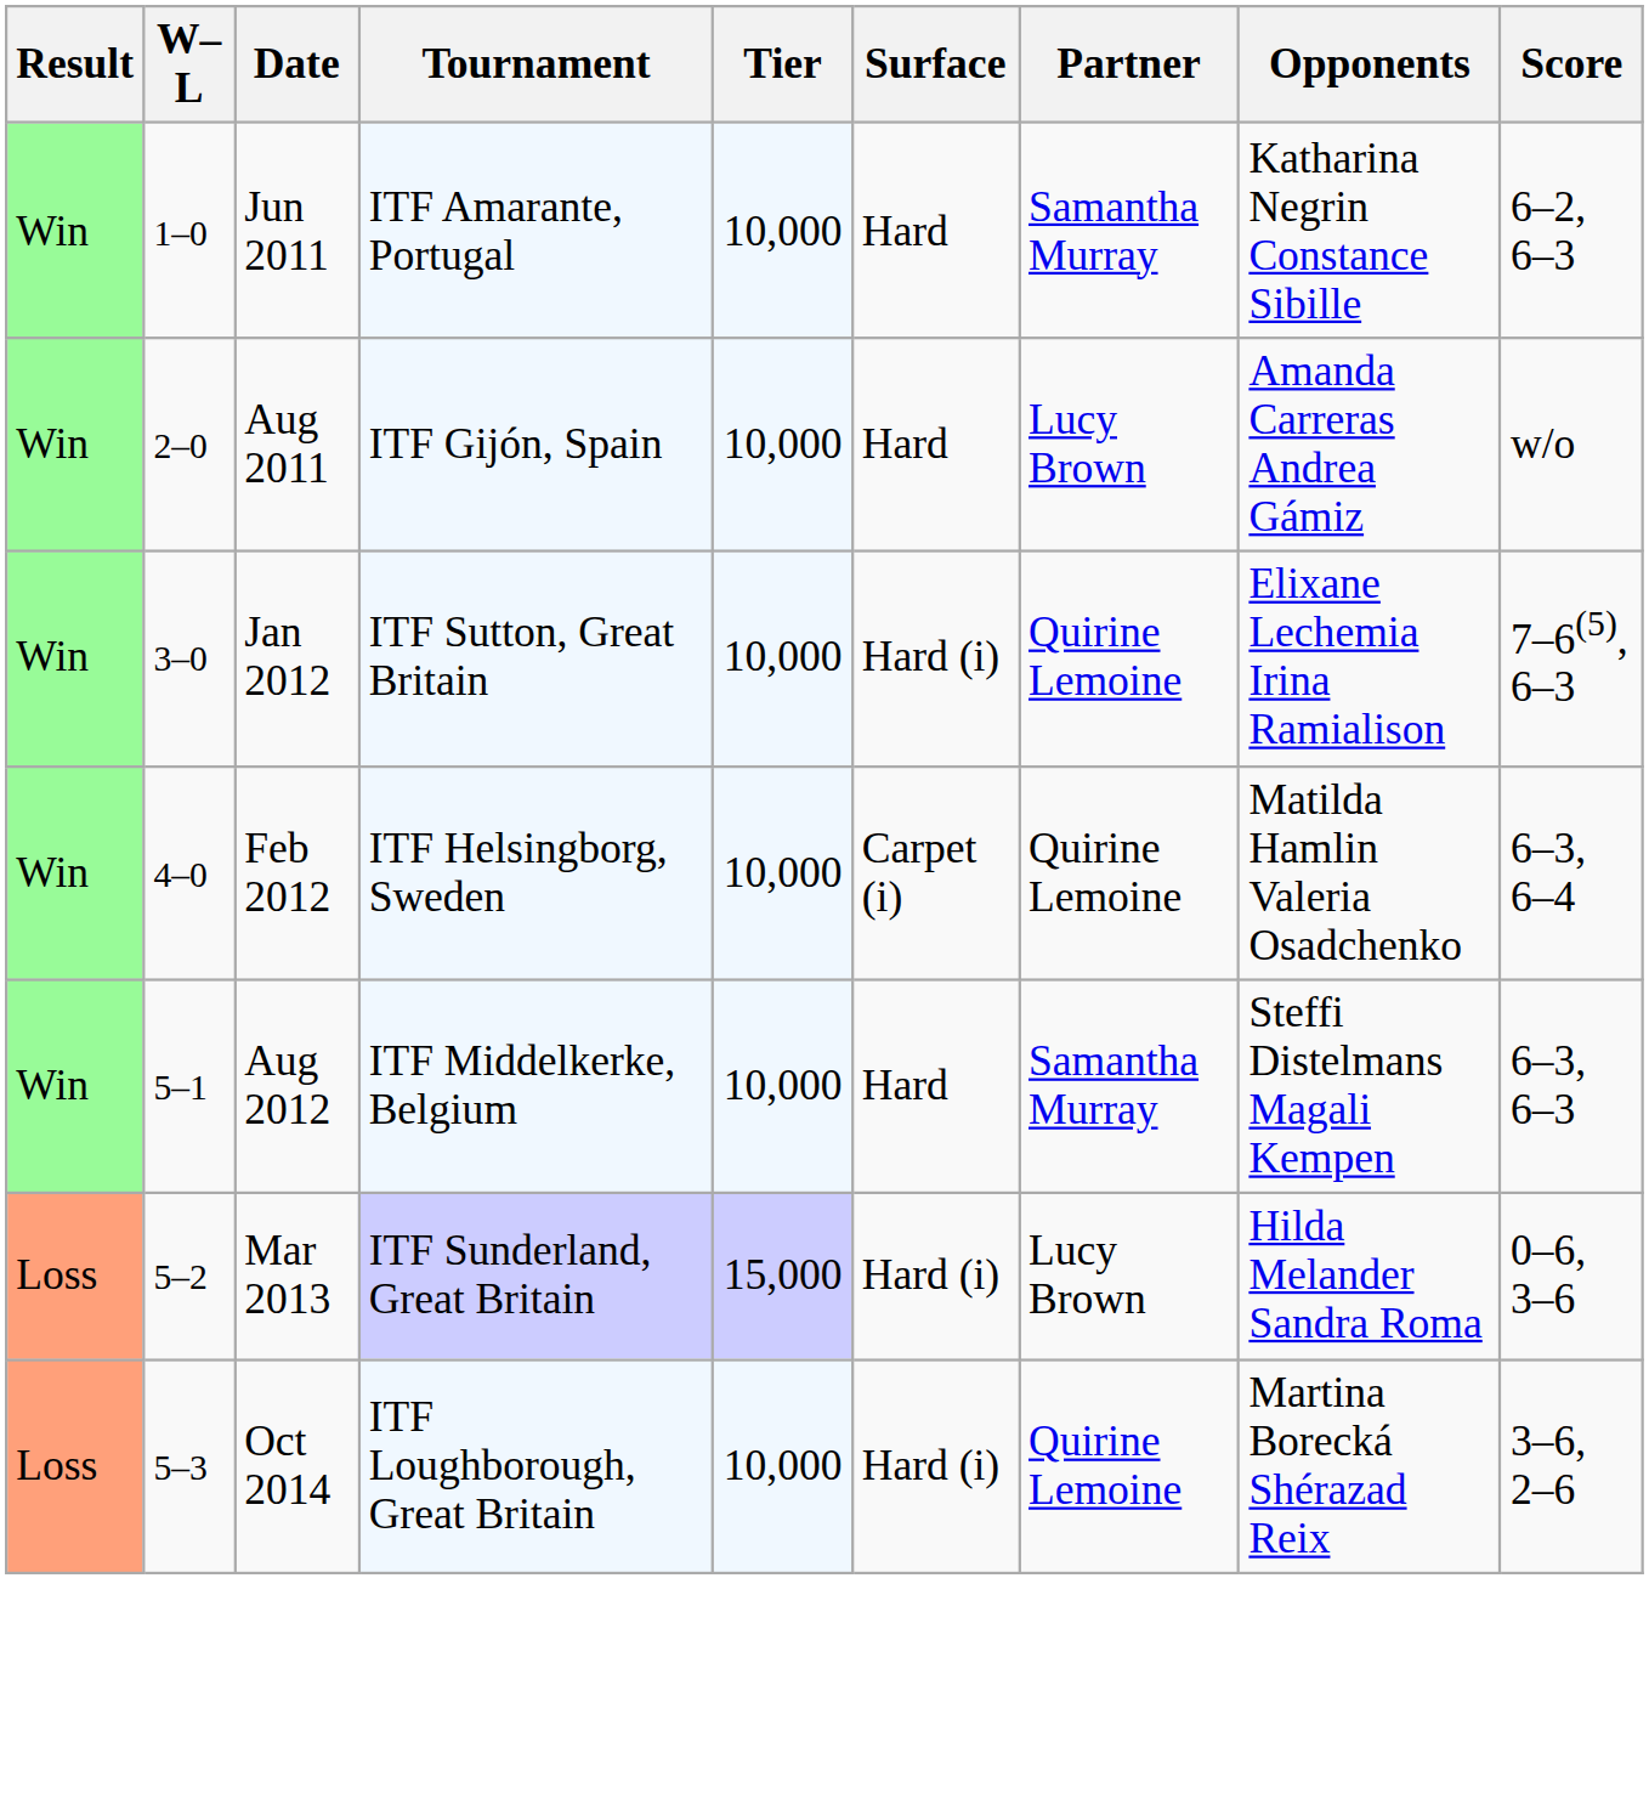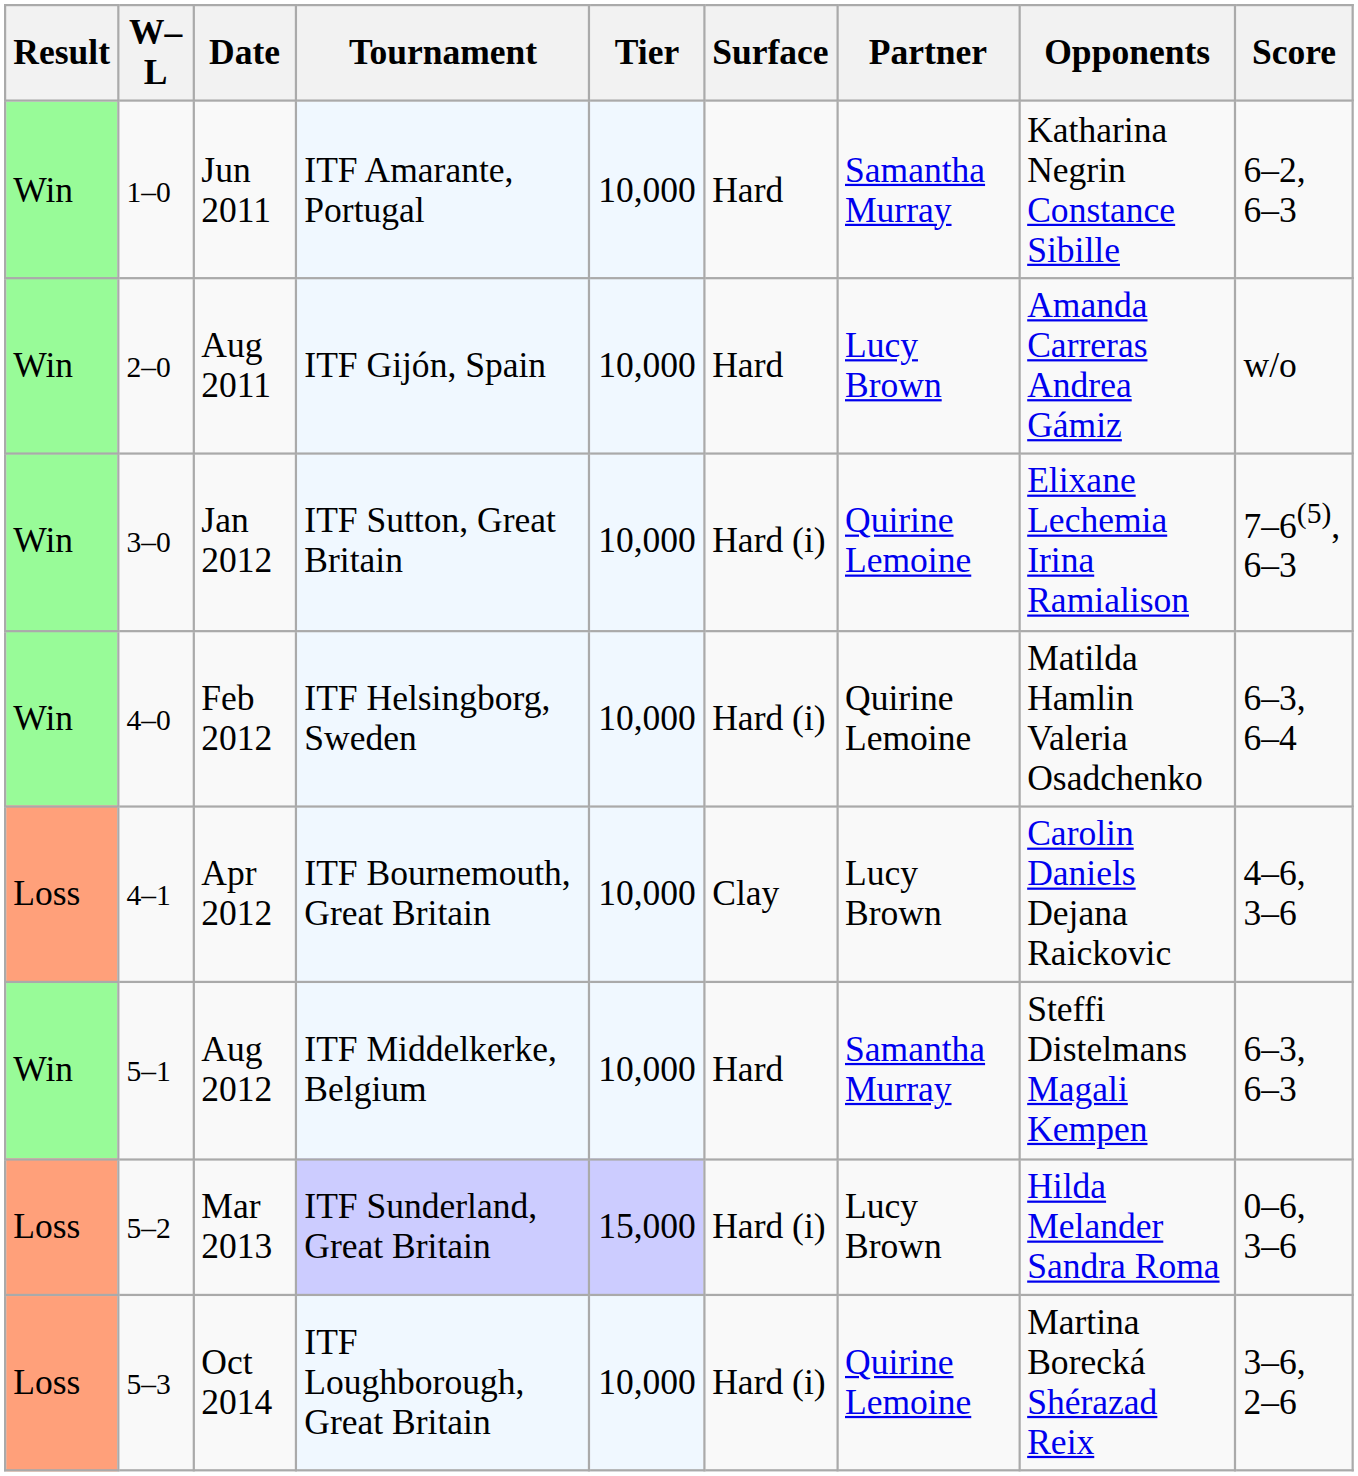 <table class="sortable wikitable">
 <tr>
 <th>Result</th>
 <th class="unsortable">W–L</th>
 <th>Date</th>
 <th>Tournament</th>
 <th>Tier</th>
 <th>Surface</th>
 <th>Partner</th>
 <th>Opponents</th>
 <th class="unsortable">Score</th>
 </tr>
 <tr>
 <td style="background:#98fb98;">Win</td>
 <td><small>1–0</small></td>
 <td>Jun 2011</td>
 <td style="background:#f0f8ff;">ITF Amarante, Portugal</td>
 <td style="background:#f0f8ff;">10,000</td>
 <td>Hard</td>
 <td> <a href='#'>Samantha Murray</a></td>
 <td> Katharina Negrin <br>  <a href='#'>Constance Sibille</a></td>
 <td>6–2, 6–3</td>
 </tr>
 <tr>
 <td style="background:#98fb98;">Win</td>
 <td><small>2–0</small></td>
 <td>Aug 2011</td>
 <td style="background:#f0f8ff;">ITF Gijón, Spain</td>
 <td style="background:#f0f8ff;">10,000</td>
 <td>Hard</td>
 <td> <a href='#'>Lucy Brown</a></td>
 <td> <a href='#'>Amanda Carreras</a> <br>  <a href='#'>Andrea Gámiz</a></td>
 <td>w/o</td>
 </tr>
 <tr>
 <td style="background:#98fb98;">Win</td>
 <td><small>3–0</small></td>
 <td>Jan 2012</td>
 <td style="background:#f0f8ff;">ITF Sutton, Great Britain</td>
 <td style="background:#f0f8ff;">10,000</td>
 <td>Hard (i)</td>
 <td> <a href='#'>Quirine Lemoine</a></td>
 <td> <a href='#'>Elixane Lechemia</a> <br>  <a href='#'>Irina Ramialison</a></td>
 <td>7–6<sup>(5)</sup>, 6–3</td>
 </tr>
 <tr>
 <td style="background:#98fb98;">Win</td>
 <td><small>4–0</small></td>
 <td>Feb 2012</td>
 <td style="background:#f0f8ff;">ITF Helsingborg, Sweden</td>
 <td style="background:#f0f8ff;">10,000</td>
-<td>Carpet (i)</td>
+<td>Hard (i)</td>
 <td> Quirine Lemoine</td>
 <td> Matilda Hamlin <br>  Valeria Osadchenko</td>
 <td>6–3, 6–4</td>
+</tr>
+<tr>
+<td style="background:#ffa07a;">Loss</td>
+<td><small>4–1</small></td>
+<td>Apr 2012</td>
+<td style="background:#f0f8ff;">ITF Bournemouth, Great Britain</td>
+<td style="background:#f0f8ff;">10,000</td>
+<td>Clay</td>
+<td> Lucy Brown</td>
+<td> <a href='#'>Carolin Daniels</a> <br>  Dejana Raickovic</td>
+<td>4–6, 3–6</td>
 </tr>
 <tr>
 <td style="background:#98fb98;">Win</td>
 <td><small>5–1</small></td>
 <td>Aug 2012</td>
 <td style="background:#f0f8ff;">ITF Middelkerke, Belgium</td>
 <td style="background:#f0f8ff;">10,000</td>
 <td>Hard</td>
 <td> <a href='#'>Samantha Murray</a></td>
 <td> Steffi Distelmans <br>  <a href='#'>Magali Kempen</a></td>
 <td>6–3, 6–3</td>
 </tr>
 <tr>
 <td style="background:#ffa07a;">Loss</td>
 <td><small>5–2</small></td>
 <td>Mar 2013</td>
 <td style="background:#ccccff;">ITF Sunderland, Great Britain</td>
 <td style="background:#ccccff;">15,000</td>
 <td>Hard (i)</td>
 <td> Lucy Brown</td>
 <td> <a href='#'>Hilda Melander</a> <br>  <a href='#'>Sandra Roma</a></td>
 <td>0–6, 3–6</td>
 </tr>
 <tr>
 <td style="background:#ffa07a;">Loss</td>
 <td><small>5–3</small></td>
 <td>Oct 2014</td>
 <td style="background:#f0f8ff;">ITF Loughborough, Great Britain</td>
 <td style="background:#f0f8ff;">10,000</td>
 <td>Hard (i)</td>
 <td> <a href='#'>Quirine Lemoine</a></td>
 <td> Martina Borecká <br>  <a href='#'>Shérazad Reix</a></td>
 <td>3–6, 2–6</td>
 </tr>
 </table>
